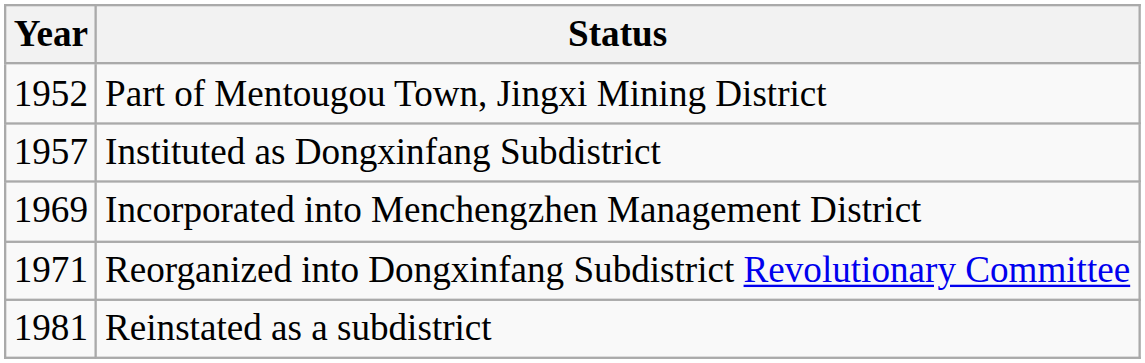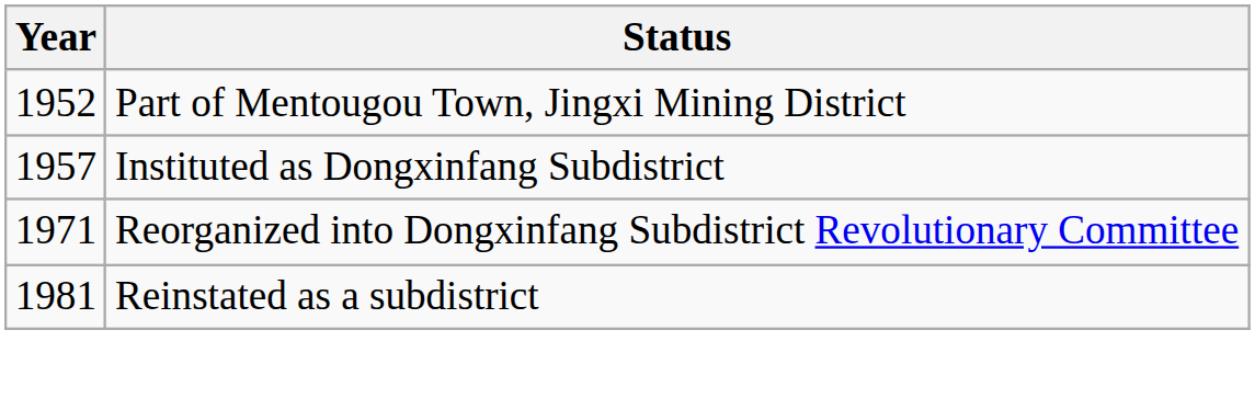 <table class="wikitable">
 <tr>
 <th>Year</th>
 <th>Status</th>
 </tr>
 <tr>
 <td>1952</td>
 <td>Part of Mentougou Town, Jingxi Mining District</td>
 </tr>
 <tr>
 <td>1957</td>
 <td>Instituted as Dongxinfang Subdistrict</td>
 </tr>
 <tr>
-<td>1969</td>
-<td>Incorporated into Menchengzhen Management District</td>
-</tr>
-<tr>
 <td>1971</td>
 <td>Reorganized into Dongxinfang Subdistrict <a href='#'>Revolutionary Committee</a></td>
 </tr>
 <tr>
 <td>1981</td>
 <td>Reinstated as a subdistrict</td>
 </tr>
 </table>
